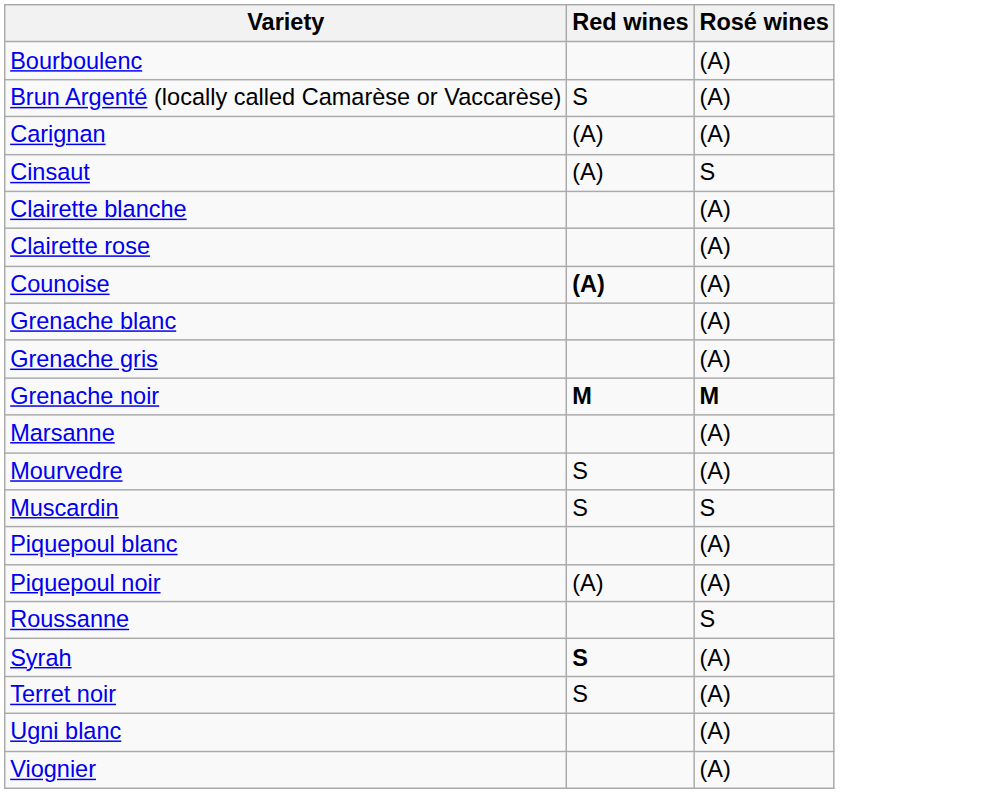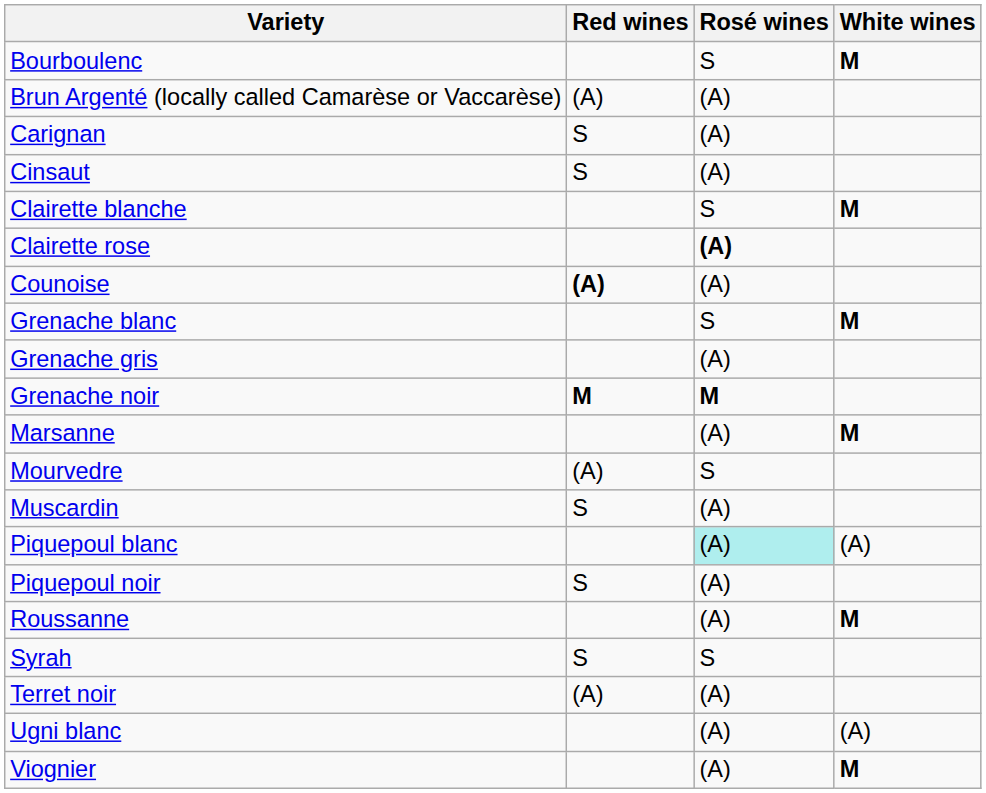 <table class="wikitable">
 <tr>
 <th>Variety</th>
 <th>Red wines</th>
 <th>Rosé wines</th>
+<th>White wines</th>
 </tr>
 <tr>
 <td><a href='#'>Bourboulenc</a></td>
 <td></td>
-<td>(A)</td>
+<td>S</td>
+<td><strong>M</strong></td>
 </tr>
 <tr>
 <td><a href='#'>Brun Argenté</a> (locally called Camarèse or Vaccarèse)</td>
-<td>S</td>
 <td>(A)</td>
+<td>(A)</td>
+<td></td>
 </tr>
 <tr>
 <td><a href='#'>Carignan</a></td>
+<td>S</td>
 <td>(A)</td>
-<td>(A)</td>
+<td></td>
 </tr>
 <tr>
 <td><a href='#'>Cinsaut</a></td>
+<td>S</td>
 <td>(A)</td>
-<td>S</td>
+<td></td>
 </tr>
 <tr>
 <td><a href='#'>Clairette blanche</a></td>
 <td></td>
-<td>(A)</td>
+<td>S</td>
+<td><strong>M</strong></td>
 </tr>
 <tr>
 <td><a href='#'>Clairette rose</a></td>
 <td></td>
-<td>(A)</td>
+<td><strong>(A)</strong></td>
+<td></td>
 </tr>
 <tr>
 <td><a href='#'>Counoise</a></td>
 <td><strong>(A)</strong></td>
 <td>(A)</td>
+<td></td>
 </tr>
 <tr>
 <td><a href='#'>Grenache blanc</a></td>
 <td></td>
-<td>(A)</td>
+<td>S</td>
+<td><strong>M</strong></td>
 </tr>
 <tr>
 <td><a href='#'>Grenache gris</a></td>
 <td></td>
 <td>(A)</td>
+<td></td>
 </tr>
 <tr>
 <td><a href='#'>Grenache noir</a></td>
 <td><strong>M</strong></td>
 <td><strong>M</strong></td>
+<td></td>
 </tr>
 <tr>
 <td><a href='#'>Marsanne</a></td>
 <td></td>
 <td>(A)</td>
+<td><strong>M</strong></td>
 </tr>
 <tr>
 <td><a href='#'>Mourvedre</a></td>
+<td>(A)</td>
 <td>S</td>
-<td>(A)</td>
+<td></td>
 </tr>
 <tr>
 <td><a href='#'>Muscardin</a></td>
 <td>S</td>
-<td>S</td>
+<td>(A)</td>
+<td></td>
 </tr>
 <tr>
 <td><a href='#'>Piquepoul blanc</a></td>
 <td></td>
+<td style="background: paleturquoise;">(A)</td>
 <td>(A)</td>
 </tr>
 <tr>
 <td><a href='#'>Piquepoul noir</a></td>
+<td>S</td>
 <td>(A)</td>
-<td>(A)</td>
+<td></td>
 </tr>
 <tr>
 <td><a href='#'>Roussanne</a></td>
 <td></td>
-<td>S</td>
+<td>(A)</td>
+<td><strong>M</strong></td>
 </tr>
 <tr>
 <td><a href='#'>Syrah</a></td>
-<td><strong>S</strong></td>
-<td>(A)</td>
+<td>S</td>
+<td>S</td>
+<td></td>
 </tr>
 <tr>
 <td><a href='#'>Terret noir</a></td>
-<td>S</td>
 <td>(A)</td>
+<td>(A)</td>
+<td></td>
 </tr>
 <tr>
 <td><a href='#'>Ugni blanc</a></td>
 <td></td>
+<td>(A)</td>
 <td>(A)</td>
 </tr>
 <tr>
 <td><a href='#'>Viognier</a></td>
 <td></td>
 <td>(A)</td>
+<td><strong>M</strong></td>
 </tr>
 </table>
